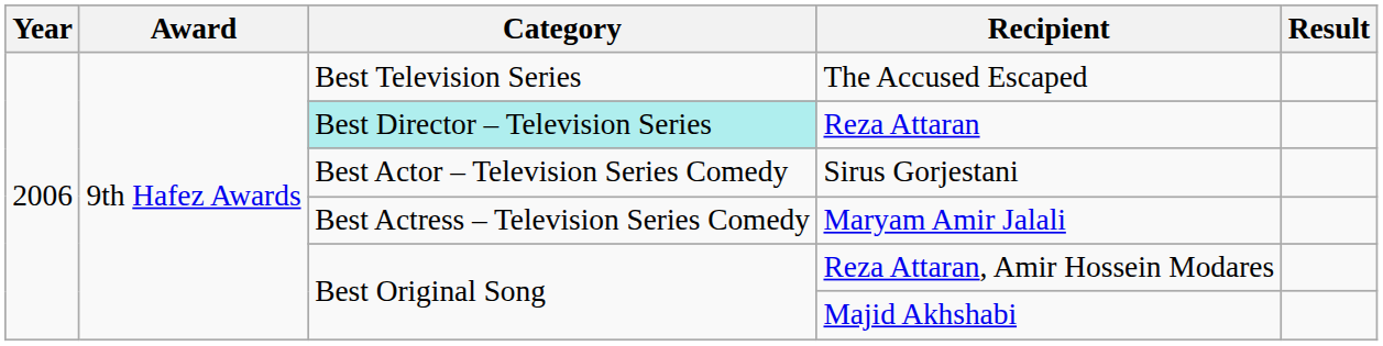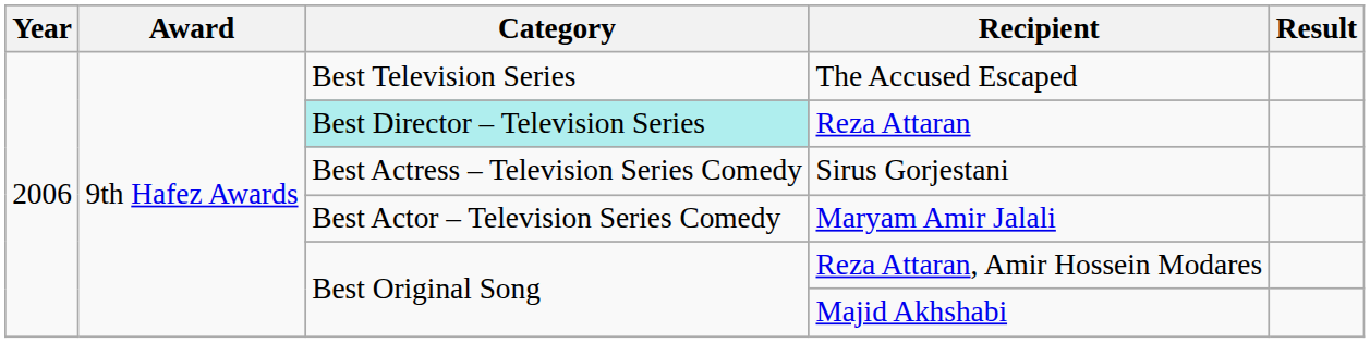 <table class="wikitable sortable">
 <tr>
 <th>Year</th>
 <th>Award</th>
 <th>Category</th>
 <th>Recipient</th>
 <th>Result</th>
 </tr>
 <tr>
 <td rowspan="6">2006</td>
 <td rowspan="6">9th <a href='#'>Hafez Awards</a></td>
 <td>Best Television Series</td>
 <td>The Accused Escaped</td>
 <td></td>
 </tr>
 <tr>
 <td style="background: paleturquoise;">Best Director – Television Series</td>
 <td><a href='#'>Reza Attaran</a></td>
 <td></td>
 </tr>
 <tr>
-<td>Best Actor – Television Series Comedy</td>
+<td>Best Actress – Television Series Comedy</td>
 <td>Sirus Gorjestani</td>
 <td></td>
 </tr>
 <tr>
-<td>Best Actress – Television Series Comedy</td>
+<td>Best Actor – Television Series Comedy</td>
 <td><a href='#'>Maryam Amir Jalali</a></td>
 <td></td>
 </tr>
 <tr>
 <td rowspan="2">Best Original Song</td>
 <td><a href='#'>Reza Attaran</a>, Amir Hossein Modares</td>
 <td></td>
 </tr>
 <tr>
 <td><a href='#'>Majid Akhshabi</a></td>
 <td></td>
 </tr>
 </table>
